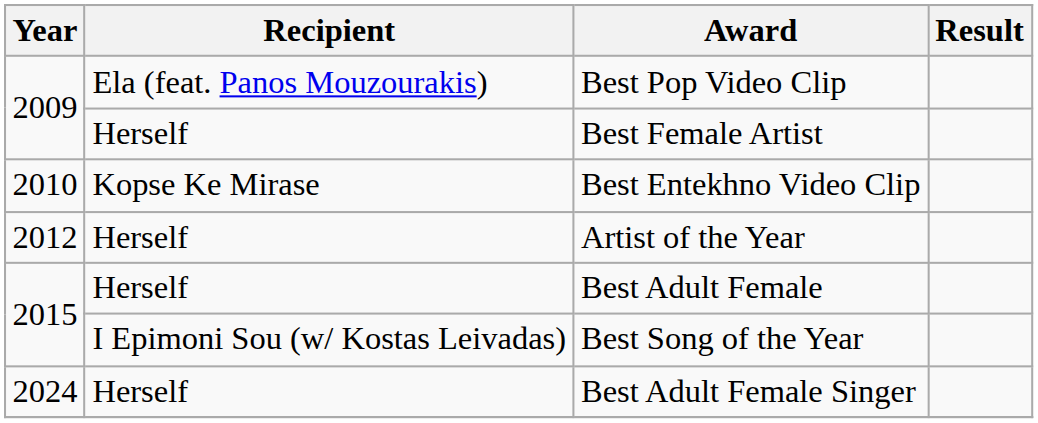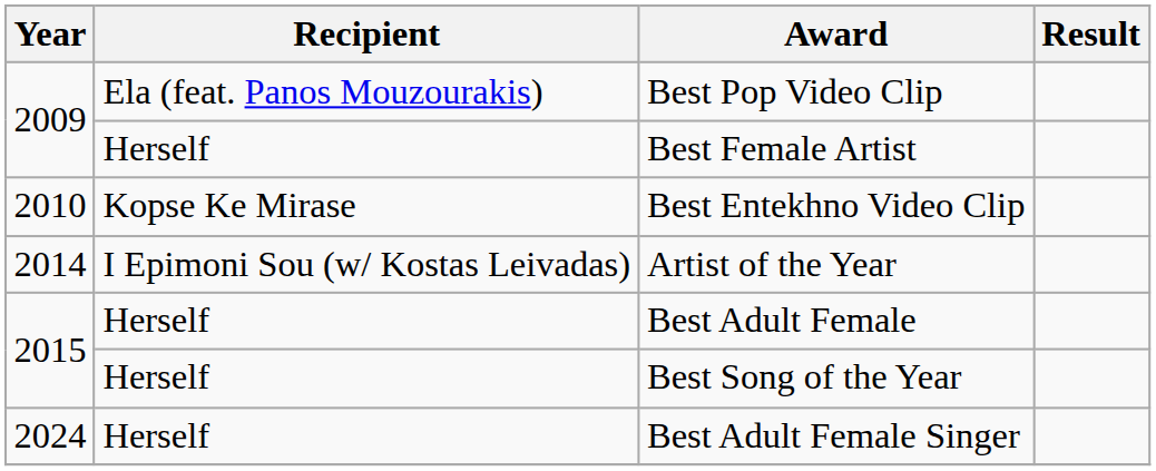 <table class="wikitable">
 <tr>
 <th>Year</th>
 <th>Recipient</th>
 <th>Award</th>
 <th>Result</th>
 </tr>
 <tr>
 <td rowspan="2">2009</td>
 <td>Ela (feat. <a href='#'>Panos Mouzourakis</a>)</td>
 <td>Best Pop Video Clip</td>
 <td></td>
 </tr>
 <tr>
 <td>Herself</td>
 <td>Best Female Artist</td>
 <td></td>
 </tr>
 <tr>
 <td>2010</td>
 <td>Kopse Ke Mirase</td>
 <td>Best Entekhno Video Clip</td>
 <td></td>
 </tr>
 <tr>
-<td>2012</td>
-<td>Herself</td>
+<td>2014</td>
+<td>I Epimoni Sou (w/ Kostas Leivadas)</td>
 <td>Artist of the Year</td>
 <td></td>
 </tr>
 <tr>
 <td rowspan="2">2015</td>
 <td>Herself</td>
 <td>Best Adult Female</td>
 <td></td>
 </tr>
 <tr>
-<td>I Epimoni Sou (w/ Kostas Leivadas)</td>
+<td>Herself</td>
 <td>Best Song of the Year</td>
 <td></td>
 </tr>
 <tr>
 <td>2024</td>
 <td>Herself</td>
 <td>Best Adult Female Singer</td>
 <td></td>
 </tr>
 <tr>
 </tr>
 </table>
